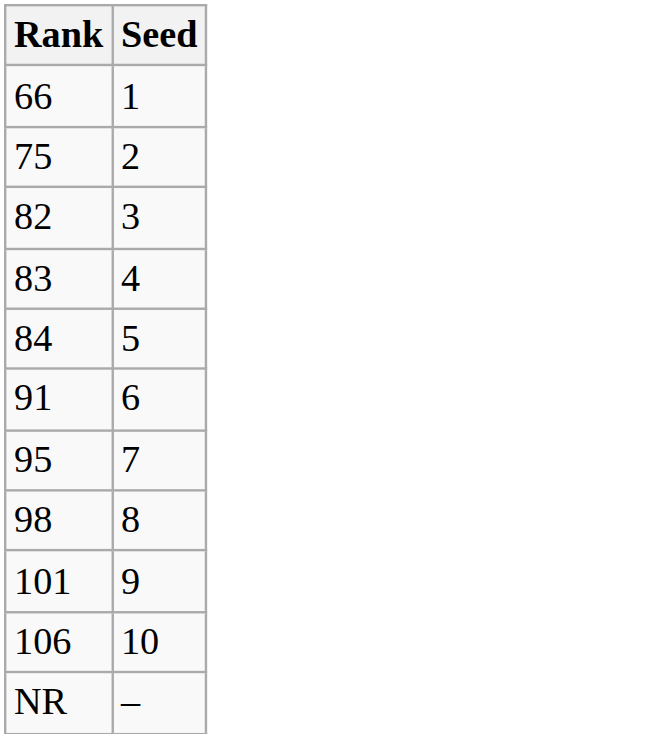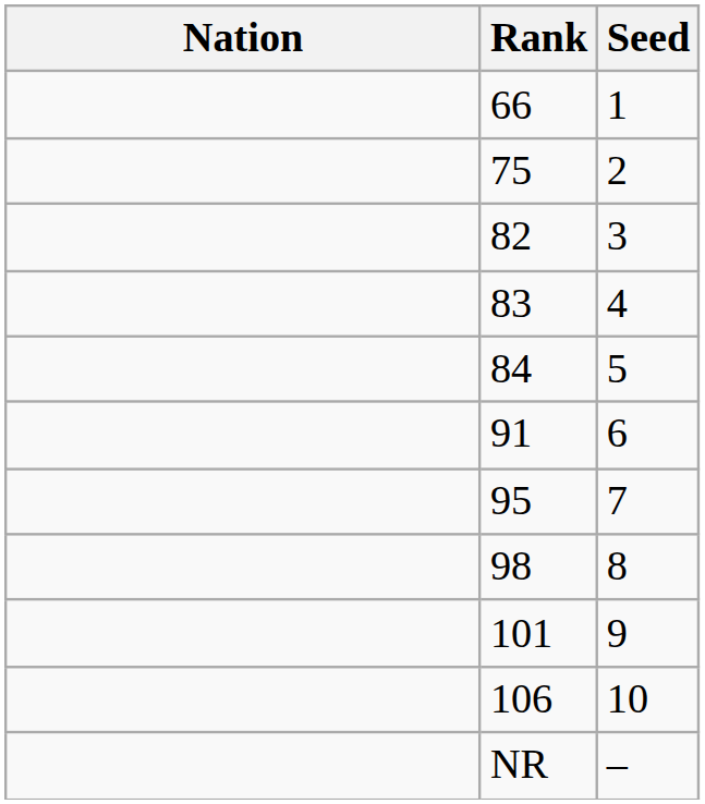 <table class="wikitable">
 <tr>
+<th width="175">Nation</th>
 <th>Rank</th>
 <th>Seed</th>
 </tr>
 <tr>
+<td></td>
 <td>66</td>
 <td>1</td>
 </tr>
 <tr>
+<td></td>
 <td>75</td>
 <td>2</td>
 </tr>
 <tr>
+<td></td>
 <td>82</td>
 <td>3</td>
 </tr>
 <tr>
+<td></td>
 <td>83</td>
 <td>4</td>
 </tr>
 <tr>
+<td></td>
 <td>84</td>
 <td>5</td>
 </tr>
 <tr>
+<td></td>
 <td>91</td>
 <td>6</td>
 </tr>
 <tr>
+<td></td>
 <td>95</td>
 <td>7</td>
 </tr>
 <tr>
+<td></td>
 <td>98</td>
 <td>8</td>
 </tr>
 <tr>
+<td></td>
 <td>101</td>
 <td>9</td>
 </tr>
 <tr>
+<td></td>
 <td>106</td>
 <td>10</td>
 </tr>
 <tr>
+<td></td>
 <td>NR</td>
 <td>–</td>
 </tr>
 </table>
